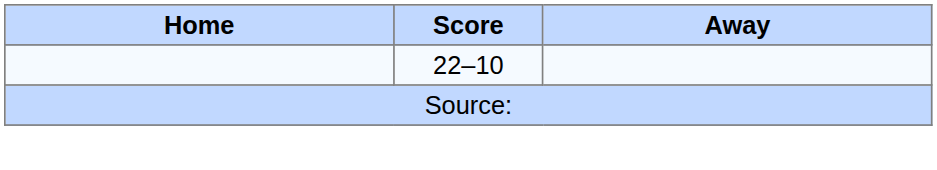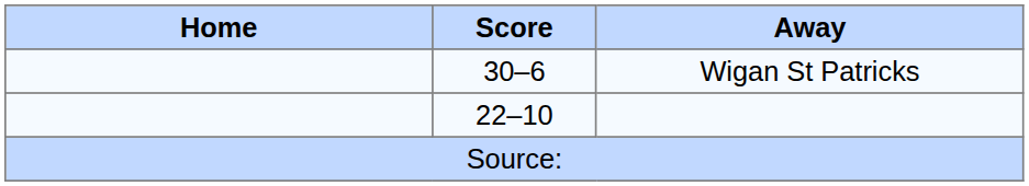 <table border=1 style="border-collapse:collapse; font-size:95%; text-align:center;" cellpadding=3 cellspacing=0 width=44%>
 <tr bgcolor=#C1D8FF>
 <th width=19%>Home</th>
 <th width=6%>Score</th>
 <th width=19%>Away</th>
+</tr>
+<tr bgcolor=#F5FAFF>
+<td></td>
+<td>30–6</td>
+<td>Wigan St Patricks</td>
 </tr>
 <tr bgcolor=#F5FAFF>
 <td></td>
 <td>22–10</td>
 <td></td>
 </tr>
 <tr bgcolor=#C1D8FF>
 <td colspan=3>Source:</td>
 </tr>
 </table>
